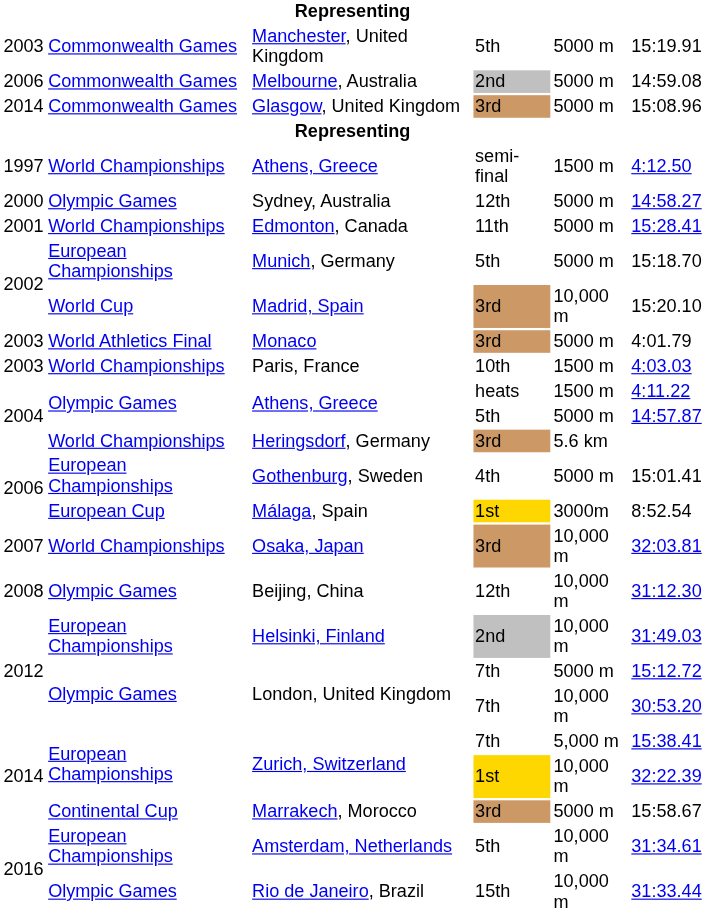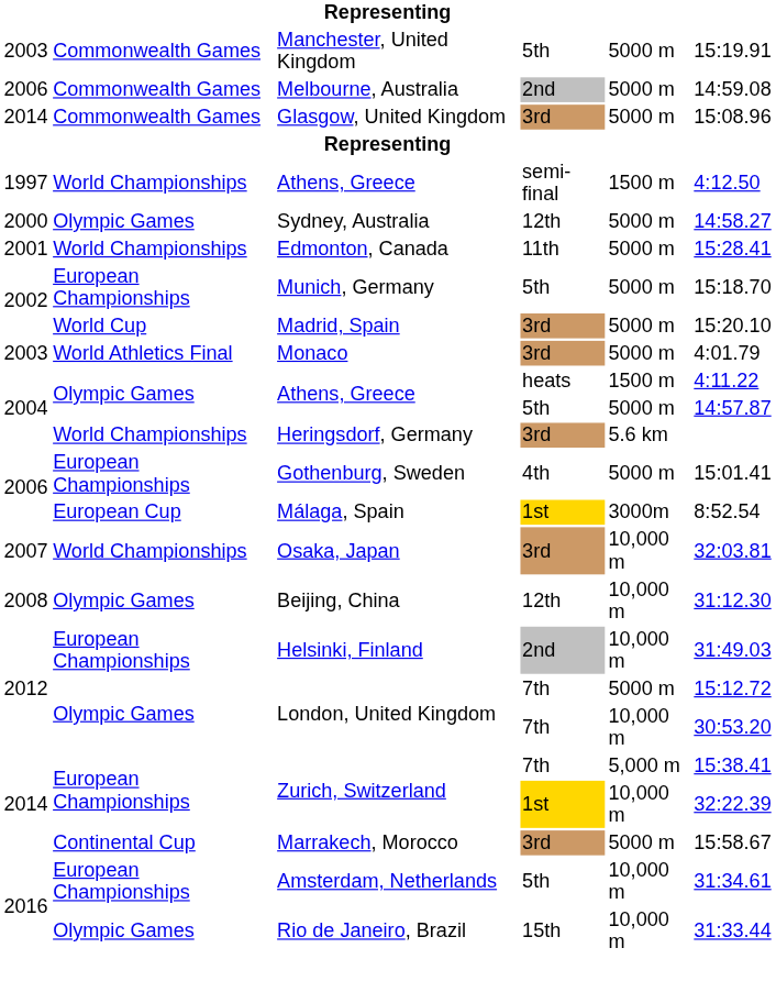 <table>
 <tr>
 <th colspan="6">Representing </th>
 </tr>
 <tr>
 <td>2003</td>
 <td><a href='#'>Commonwealth Games</a></td>
 <td><a href='#'>Manchester</a>, United Kingdom</td>
 <td>5th</td>
 <td>5000 m</td>
 <td>15:19.91</td>
 </tr>
 <tr>
 <td>2006</td>
 <td><a href='#'>Commonwealth Games</a></td>
 <td><a href='#'>Melbourne</a>, Australia</td>
 <td style="background:silver;">2nd</td>
 <td>5000 m</td>
 <td>14:59.08</td>
 </tr>
 <tr>
 <td>2014</td>
 <td><a href='#'>Commonwealth Games</a></td>
 <td><a href='#'>Glasgow</a>, United Kingdom</td>
 <td style="background:#c96;">3rd</td>
 <td>5000 m</td>
 <td>15:08.96</td>
 </tr>
 <tr>
 <th colspan="6">Representing </th>
 </tr>
 <tr>
 <td>1997</td>
 <td><a href='#'>World Championships</a></td>
 <td><a href='#'>Athens, Greece</a></td>
 <td>semi-final</td>
 <td>1500 m</td>
 <td><a href='#'>4:12.50</a></td>
 </tr>
 <tr>
 <td>2000</td>
 <td><a href='#'>Olympic Games</a></td>
 <td>Sydney, Australia</td>
 <td>12th</td>
 <td>5000 m</td>
 <td><a href='#'>14:58.27</a></td>
 </tr>
 <tr>
 <td>2001</td>
 <td><a href='#'>World Championships</a></td>
 <td><a href='#'>Edmonton</a>, Canada</td>
 <td>11th</td>
 <td>5000 m</td>
 <td><a href='#'>15:28.41</a></td>
 </tr>
 <tr>
 <td rowspan=2>2002</td>
 <td><a href='#'>European Championships</a></td>
 <td><a href='#'>Munich</a>, Germany</td>
 <td>5th</td>
 <td>5000 m</td>
 <td>15:18.70</td>
 </tr>
 <tr>
 <td><a href='#'>World Cup</a></td>
 <td><a href='#'>Madrid, Spain</a></td>
 <td style="background:#c96;">3rd</td>
-<td>10,000 m</td>
+<td>5000 m</td>
 <td>15:20.10</td>
 </tr>
 <tr>
 <td>2003</td>
 <td><a href='#'>World Athletics Final</a></td>
 <td><a href='#'>Monaco</a></td>
 <td style="background:#c96;">3rd</td>
 <td>5000 m</td>
 <td>4:01.79</td>
-</tr>
-<tr>
-<td>2003</td>
-<td><a href='#'>World Championships</a></td>
-<td>Paris, France</td>
-<td>10th</td>
-<td>1500 m</td>
-<td><a href='#'>4:03.03</a></td>
 </tr>
 <tr>
 <td rowspan=3>2004</td>
 <td rowspan=2><a href='#'>Olympic Games</a></td>
 <td rowspan=2><a href='#'>Athens, Greece</a></td>
 <td>heats</td>
 <td>1500 m</td>
 <td><a href='#'>4:11.22</a></td>
 </tr>
 <tr>
 <td>5th</td>
 <td>5000 m</td>
 <td><a href='#'>14:57.87</a></td>
 </tr>
 <tr>
 <td><a href='#'>World Championships</a></td>
 <td><a href='#'>Heringsdorf</a>, Germany</td>
 <td style="background:#c96;">3rd</td>
 <td>5.6 km</td>
 <td></td>
 </tr>
 <tr>
 <td rowspan=2>2006</td>
 <td><a href='#'>European Championships</a></td>
 <td><a href='#'>Gothenburg</a>, Sweden</td>
 <td>4th</td>
 <td>5000 m</td>
 <td>15:01.41</td>
 </tr>
 <tr>
 <td><a href='#'>European Cup</a></td>
 <td><a href='#'>Málaga</a>, Spain</td>
 <td style="background:gold;">1st</td>
 <td>3000m</td>
 <td>8:52.54</td>
 </tr>
 <tr>
 <td>2007</td>
 <td><a href='#'>World Championships</a></td>
 <td><a href='#'>Osaka, Japan</a></td>
 <td style="background:#c96;">3rd</td>
 <td>10,000 m</td>
 <td><a href='#'>32:03.81</a></td>
 </tr>
 <tr>
 <td>2008</td>
 <td><a href='#'>Olympic Games</a></td>
 <td>Beijing, China</td>
 <td>12th</td>
 <td>10,000 m</td>
 <td><a href='#'>31:12.30</a></td>
 </tr>
 <tr>
 <td rowspan=3>2012</td>
 <td><a href='#'>European Championships</a></td>
 <td><a href='#'>Helsinki, Finland</a></td>
 <td style="background:silver;">2nd</td>
 <td>10,000 m</td>
 <td><a href='#'>31:49.03</a></td>
 </tr>
 <tr>
 <td rowspan=2><a href='#'>Olympic Games</a></td>
 <td rowspan=2>London, United Kingdom</td>
 <td>7th</td>
 <td>5000 m</td>
 <td><a href='#'>15:12.72</a></td>
 </tr>
 <tr>
 <td>7th</td>
 <td>10,000 m</td>
 <td><a href='#'>30:53.20</a></td>
 </tr>
 <tr>
 <td rowspan=3>2014</td>
 <td rowspan=2><a href='#'>European Championships</a></td>
 <td rowspan=2><a href='#'>Zurich, Switzerland</a></td>
 <td>7th</td>
 <td>5,000 m</td>
 <td><a href='#'>15:38.41</a></td>
 </tr>
 <tr>
 <td style="background:gold;">1st</td>
 <td>10,000 m</td>
 <td><a href='#'>32:22.39</a></td>
 </tr>
 <tr>
 <td><a href='#'>Continental Cup</a></td>
 <td><a href='#'>Marrakech</a>, Morocco</td>
 <td style="background:#c96;">3rd</td>
 <td>5000 m</td>
 <td>15:58.67</td>
 </tr>
 <tr>
 <td rowspan=2>2016</td>
 <td><a href='#'>European Championships</a></td>
 <td><a href='#'>Amsterdam, Netherlands</a></td>
 <td>5th</td>
 <td>10,000 m</td>
 <td><a href='#'>31:34.61</a></td>
 </tr>
 <tr>
 <td><a href='#'>Olympic Games</a></td>
 <td><a href='#'>Rio de Janeiro</a>, Brazil</td>
 <td>15th</td>
 <td>10,000 m</td>
 <td><a href='#'>31:33.44</a></td>
 </tr>
 </table>
